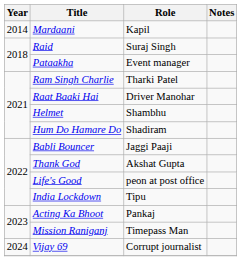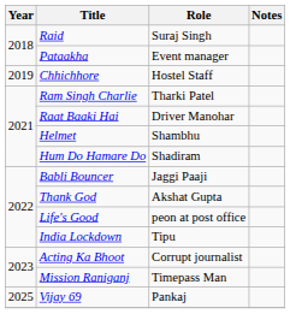 <table class="wikitable plainrowheaders sortable">
 <tr>
 <th scope="col">Year</th>
 <th scope="col">Title</th>
 <th scope="col">Role</th>
 <th class="unsortable">Notes</th>
-</tr>
-<tr>
-<td>2014</td>
-<td><em><a href='#'>Mardaani</a></em></td>
-<td>Kapil</td>
-<td></td>
 </tr>
 <tr>
 <td rowspan="2">2018</td>
 <td><em><a href='#'>Raid</a></em></td>
 <td>Suraj Singh</td>
 <td></td>
 </tr>
 <tr>
 <td><em><a href='#'>Pataakha</a></em></td>
 <td>Event manager</td>
+<td></td>
+</tr>
+<tr>
+<td>2019</td>
+<td><em><a href='#'>Chhichhore</a></em></td>
+<td>Hostel Staff</td>
 <td></td>
 </tr>
 <tr>
 <td rowspan="4">2021</td>
 <td><em><a href='#'>Ram Singh Charlie</a></em></td>
 <td>Tharki Patel</td>
 <td></td>
 </tr>
 <tr>
 <td><em><a href='#'>Raat Baaki Hai</a></em></td>
 <td>Driver Manohar</td>
 <td></td>
 </tr>
 <tr>
 <td><em><a href='#'>Helmet</a></em></td>
 <td>Shambhu</td>
 <td></td>
 </tr>
 <tr>
 <td><em><a href='#'>Hum Do Hamare Do</a></em></td>
 <td>Shadiram</td>
 <td></td>
 </tr>
 <tr>
 <td rowspan="4">2022</td>
 <td><em><a href='#'>Babli Bouncer</a></em></td>
 <td>Jaggi Paaji</td>
 <td></td>
 </tr>
 <tr>
 <td><em><a href='#'>Thank God</a></em></td>
 <td>Akshat Gupta</td>
 <td></td>
 </tr>
 <tr>
 <td><em><a href='#'>Life's Good</a></em></td>
 <td>peon at post office</td>
 <td></td>
 </tr>
 <tr>
 <td><em><a href='#'>India Lockdown</a></em></td>
 <td>Tipu</td>
 <td></td>
 </tr>
 <tr>
 <td rowspan="2">2023</td>
 <td><em><a href='#'>Acting Ka Bhoot</a></em></td>
-<td>Pankaj</td>
+<td>Corrupt journalist</td>
 <td></td>
 </tr>
 <tr>
 <td><em><a href='#'>Mission Raniganj</a></em></td>
 <td>Timepass Man</td>
 <td></td>
 </tr>
 <tr>
-<td>2024</td>
+<td>2025</td>
 <td><em><a href='#'>Vijay 69</a></em></td>
-<td>Corrupt journalist</td>
+<td>Pankaj</td>
 <td></td>
 </tr>
 <tr>
 </tr>
 </table>
